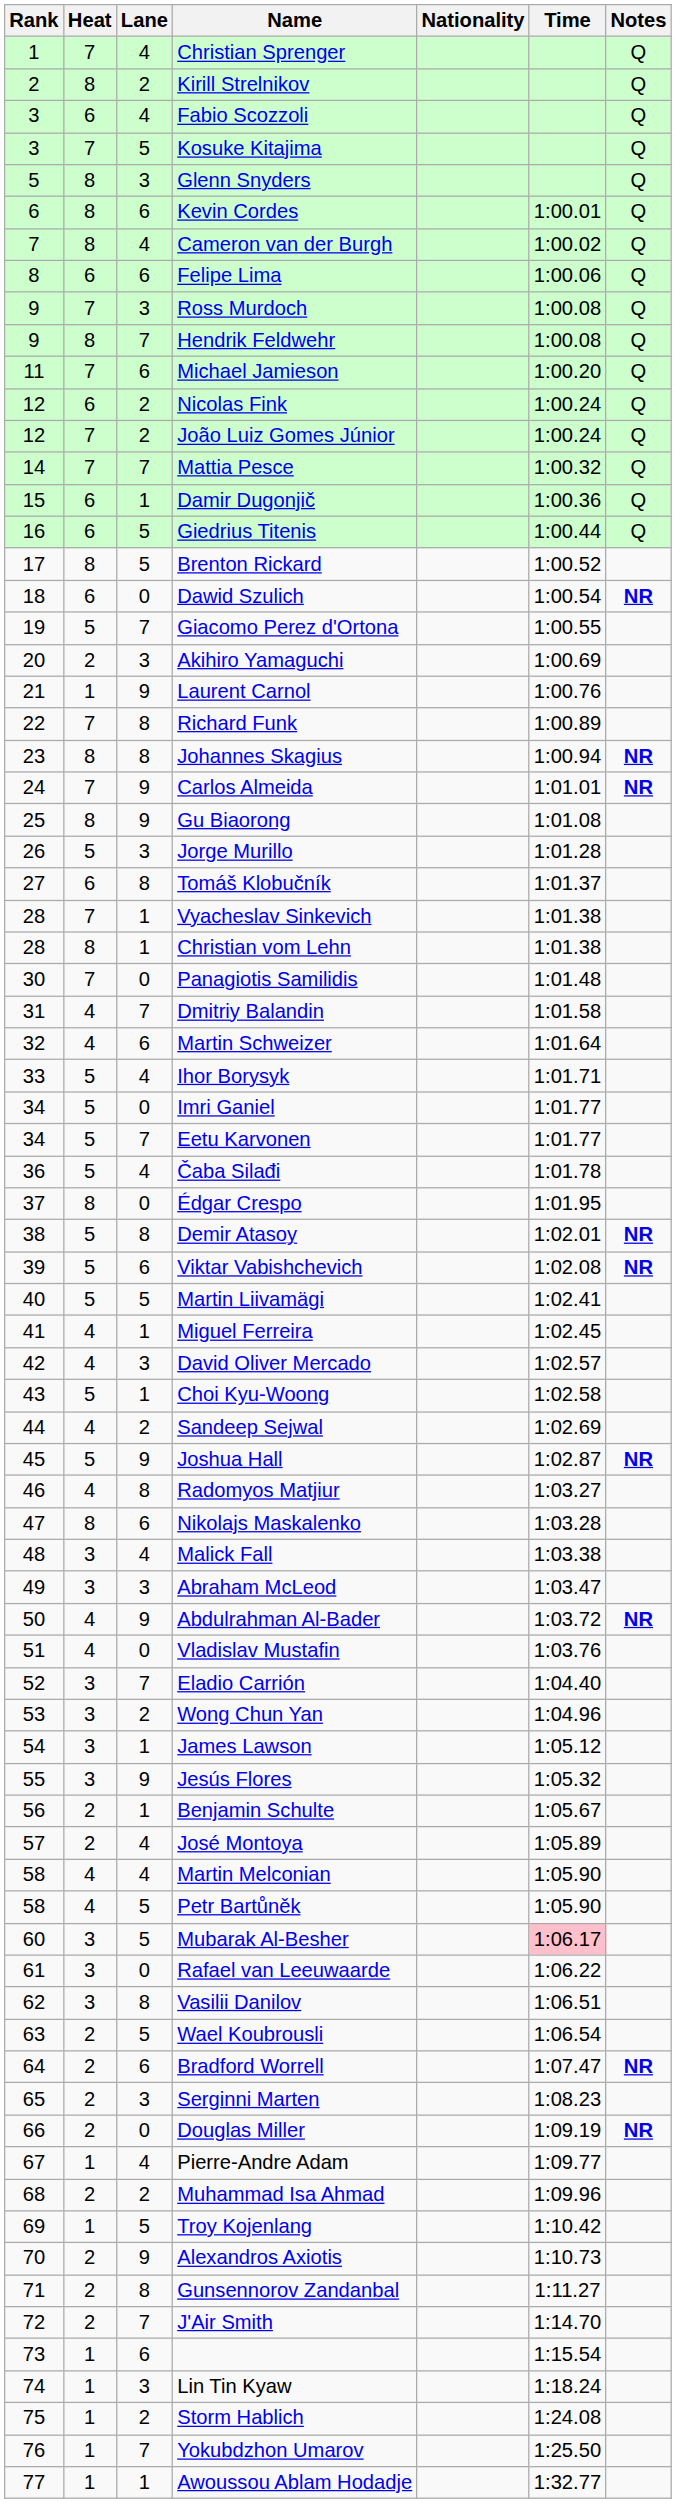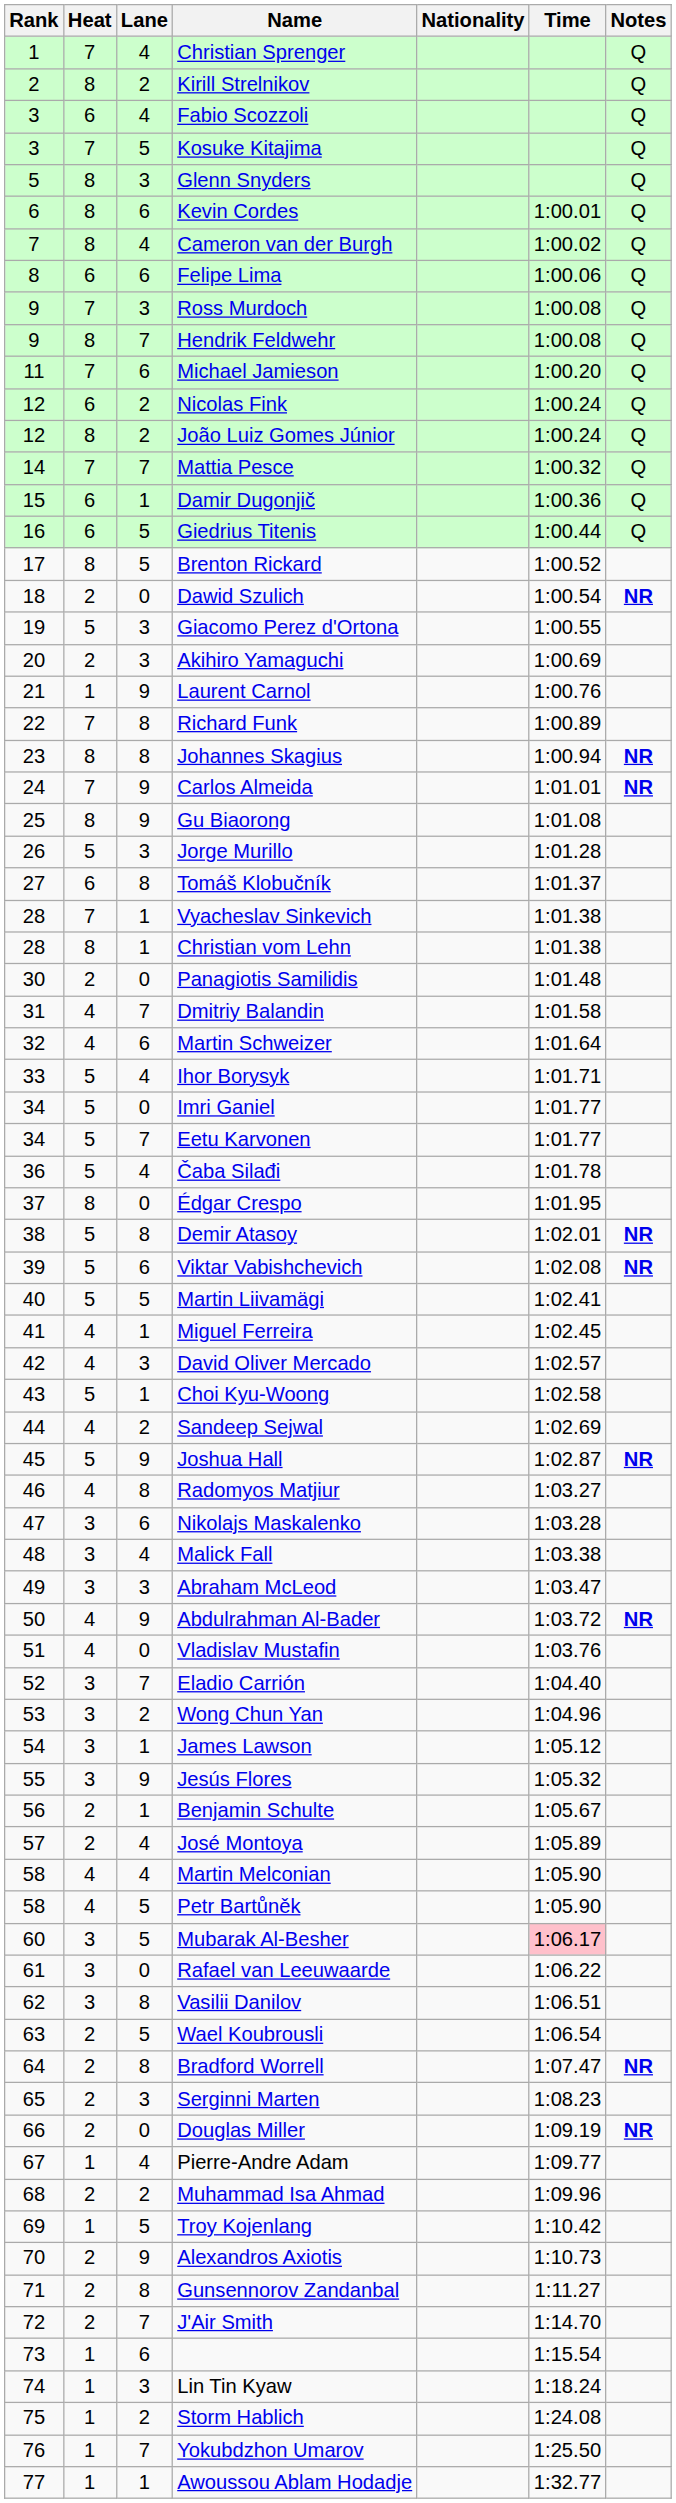 <table class="wikitable sortable" style="text-align:center">
 <tr>
 <th>Rank</th>
 <th>Heat</th>
 <th>Lane</th>
 <th>Name</th>
 <th>Nationality</th>
 <th>Time</th>
 <th>Notes</th>
 </tr>
 <tr bgcolor=ccffcc>
 <td>1</td>
 <td>7</td>
 <td>4</td>
 <td align=left><a href='#'>Christian Sprenger</a></td>
 <td align=left></td>
 <td></td>
 <td>Q</td>
 </tr>
 <tr bgcolor=ccffcc>
 <td>2</td>
 <td>8</td>
 <td>2</td>
 <td align=left><a href='#'>Kirill Strelnikov</a></td>
 <td align=left></td>
 <td></td>
 <td>Q</td>
 </tr>
 <tr bgcolor=ccffcc>
 <td>3</td>
 <td>6</td>
 <td>4</td>
 <td align=left><a href='#'>Fabio Scozzoli</a></td>
 <td align=left></td>
 <td></td>
 <td>Q</td>
 </tr>
 <tr bgcolor=ccffcc>
 <td>3</td>
 <td>7</td>
 <td>5</td>
 <td align=left><a href='#'>Kosuke Kitajima</a></td>
 <td align=left></td>
 <td></td>
 <td>Q</td>
 </tr>
 <tr bgcolor=ccffcc>
 <td>5</td>
 <td>8</td>
 <td>3</td>
 <td align=left><a href='#'>Glenn Snyders</a></td>
 <td align=left></td>
 <td></td>
 <td>Q</td>
 </tr>
 <tr bgcolor=ccffcc>
 <td>6</td>
 <td>8</td>
 <td>6</td>
 <td align=left><a href='#'>Kevin Cordes</a></td>
 <td align=left></td>
 <td>1:00.01</td>
 <td>Q</td>
 </tr>
 <tr bgcolor=ccffcc>
 <td>7</td>
 <td>8</td>
 <td>4</td>
 <td align=left><a href='#'>Cameron van der Burgh</a></td>
 <td align=left></td>
 <td>1:00.02</td>
 <td>Q</td>
 </tr>
 <tr bgcolor=ccffcc>
 <td>8</td>
 <td>6</td>
 <td>6</td>
 <td align=left><a href='#'>Felipe Lima</a></td>
 <td align=left></td>
 <td>1:00.06</td>
 <td>Q</td>
 </tr>
 <tr bgcolor=ccffcc>
 <td>9</td>
 <td>7</td>
 <td>3</td>
 <td align=left><a href='#'>Ross Murdoch</a></td>
 <td align=left></td>
 <td>1:00.08</td>
 <td>Q</td>
 </tr>
 <tr bgcolor=ccffcc>
 <td>9</td>
 <td>8</td>
 <td>7</td>
 <td align=left><a href='#'>Hendrik Feldwehr</a></td>
 <td align=left></td>
 <td>1:00.08</td>
 <td>Q</td>
 </tr>
 <tr bgcolor=ccffcc>
 <td>11</td>
 <td>7</td>
 <td>6</td>
 <td align=left><a href='#'>Michael Jamieson</a></td>
 <td align=left></td>
 <td>1:00.20</td>
 <td>Q</td>
 </tr>
 <tr bgcolor=ccffcc>
 <td>12</td>
 <td>6</td>
 <td>2</td>
 <td align=left><a href='#'>Nicolas Fink</a></td>
 <td align=left></td>
 <td>1:00.24</td>
 <td>Q</td>
 </tr>
 <tr bgcolor=ccffcc>
 <td>12</td>
-<td>7</td>
+<td>8</td>
 <td>2</td>
 <td align=left><a href='#'>João Luiz Gomes Júnior</a></td>
 <td align=left></td>
 <td>1:00.24</td>
 <td>Q</td>
 </tr>
 <tr bgcolor=ccffcc>
 <td>14</td>
 <td>7</td>
 <td>7</td>
 <td align=left><a href='#'>Mattia Pesce</a></td>
 <td align=left></td>
 <td>1:00.32</td>
 <td>Q</td>
 </tr>
 <tr bgcolor=ccffcc>
 <td>15</td>
 <td>6</td>
 <td>1</td>
 <td align=left><a href='#'>Damir Dugonjič</a></td>
 <td align=left></td>
 <td>1:00.36</td>
 <td>Q</td>
 </tr>
 <tr bgcolor=ccffcc>
 <td>16</td>
 <td>6</td>
 <td>5</td>
 <td align=left><a href='#'>Giedrius Titenis</a></td>
 <td align=left></td>
 <td>1:00.44</td>
 <td>Q</td>
 </tr>
 <tr>
 <td>17</td>
 <td>8</td>
 <td>5</td>
 <td align=left><a href='#'>Brenton Rickard</a></td>
 <td align=left></td>
 <td>1:00.52</td>
 <td></td>
 </tr>
 <tr>
 <td>18</td>
-<td>6</td>
+<td>2</td>
 <td>0</td>
 <td align=left><a href='#'>Dawid Szulich</a></td>
 <td align=left></td>
 <td>1:00.54</td>
 <td><strong><a href='#'>NR</a></strong></td>
 </tr>
 <tr>
 <td>19</td>
 <td>5</td>
-<td>7</td>
+<td>3</td>
 <td align=left><a href='#'>Giacomo Perez d'Ortona</a></td>
 <td align=left></td>
 <td>1:00.55</td>
 <td></td>
 </tr>
 <tr>
 <td>20</td>
 <td>2</td>
 <td>3</td>
 <td align=left><a href='#'>Akihiro Yamaguchi</a></td>
 <td align=left></td>
 <td>1:00.69</td>
 <td></td>
 </tr>
 <tr>
 <td>21</td>
 <td>1</td>
 <td>9</td>
 <td align=left><a href='#'>Laurent Carnol</a></td>
 <td align=left></td>
 <td>1:00.76</td>
 <td></td>
 </tr>
 <tr>
 <td>22</td>
 <td>7</td>
 <td>8</td>
 <td align=left><a href='#'>Richard Funk</a></td>
 <td align=left></td>
 <td>1:00.89</td>
 <td></td>
 </tr>
 <tr>
 <td>23</td>
 <td>8</td>
 <td>8</td>
 <td align=left><a href='#'>Johannes Skagius</a></td>
 <td align=left></td>
 <td>1:00.94</td>
 <td><strong><a href='#'>NR</a></strong></td>
 </tr>
 <tr>
 <td>24</td>
 <td>7</td>
 <td>9</td>
 <td align=left><a href='#'>Carlos Almeida</a></td>
 <td align=left></td>
 <td>1:01.01</td>
 <td><strong><a href='#'>NR</a></strong></td>
 </tr>
 <tr>
 <td>25</td>
 <td>8</td>
 <td>9</td>
 <td align=left><a href='#'>Gu Biaorong</a></td>
 <td align=left></td>
 <td>1:01.08</td>
 <td></td>
 </tr>
 <tr>
 <td>26</td>
 <td>5</td>
 <td>3</td>
 <td align=left><a href='#'>Jorge Murillo</a></td>
 <td align=left></td>
 <td>1:01.28</td>
 <td></td>
 </tr>
 <tr>
 <td>27</td>
 <td>6</td>
 <td>8</td>
 <td align=left><a href='#'>Tomáš Klobučník</a></td>
 <td align=left></td>
 <td>1:01.37</td>
 <td></td>
 </tr>
 <tr>
 <td>28</td>
 <td>7</td>
 <td>1</td>
 <td align=left><a href='#'>Vyacheslav Sinkevich</a></td>
 <td align=left></td>
 <td>1:01.38</td>
 <td></td>
 </tr>
 <tr>
 <td>28</td>
 <td>8</td>
 <td>1</td>
 <td align=left><a href='#'>Christian vom Lehn</a></td>
 <td align=left></td>
 <td>1:01.38</td>
 <td></td>
 </tr>
 <tr>
 <td>30</td>
-<td>7</td>
+<td>2</td>
 <td>0</td>
 <td align=left><a href='#'>Panagiotis Samilidis</a></td>
 <td align=left></td>
 <td>1:01.48</td>
 <td></td>
 </tr>
 <tr>
 <td>31</td>
 <td>4</td>
 <td>7</td>
 <td align=left><a href='#'>Dmitriy Balandin</a></td>
 <td align=left></td>
 <td>1:01.58</td>
 <td></td>
 </tr>
 <tr>
 <td>32</td>
 <td>4</td>
 <td>6</td>
 <td align=left><a href='#'>Martin Schweizer</a></td>
 <td align=left></td>
 <td>1:01.64</td>
 <td></td>
 </tr>
 <tr>
 <td>33</td>
 <td>5</td>
 <td>4</td>
 <td align=left><a href='#'>Ihor Borysyk</a></td>
 <td align=left></td>
 <td>1:01.71</td>
 <td></td>
 </tr>
 <tr>
 <td>34</td>
 <td>5</td>
 <td>0</td>
 <td align=left><a href='#'>Imri Ganiel</a></td>
 <td align=left></td>
 <td>1:01.77</td>
 <td></td>
 </tr>
 <tr>
 <td>34</td>
 <td>5</td>
 <td>7</td>
 <td align=left><a href='#'>Eetu Karvonen</a></td>
 <td align=left></td>
 <td>1:01.77</td>
 <td></td>
 </tr>
 <tr>
 <td>36</td>
 <td>5</td>
 <td>4</td>
 <td align=left><a href='#'>Čaba Silađi</a></td>
 <td align=left></td>
 <td>1:01.78</td>
 <td></td>
 </tr>
 <tr>
 <td>37</td>
 <td>8</td>
 <td>0</td>
 <td align=left><a href='#'>Édgar Crespo</a></td>
 <td align=left></td>
 <td>1:01.95</td>
 <td></td>
 </tr>
 <tr>
 <td>38</td>
 <td>5</td>
 <td>8</td>
 <td align=left><a href='#'>Demir Atasoy</a></td>
 <td align=left></td>
 <td>1:02.01</td>
 <td><strong><a href='#'>NR</a></strong></td>
 </tr>
 <tr>
 <td>39</td>
 <td>5</td>
 <td>6</td>
 <td align=left><a href='#'>Viktar Vabishchevich</a></td>
 <td align=left></td>
 <td>1:02.08</td>
 <td><strong><a href='#'>NR</a></strong></td>
 </tr>
 <tr>
 <td>40</td>
 <td>5</td>
 <td>5</td>
 <td align=left><a href='#'>Martin Liivamägi</a></td>
 <td align=left></td>
 <td>1:02.41</td>
 <td></td>
 </tr>
 <tr>
 <td>41</td>
 <td>4</td>
 <td>1</td>
 <td align=left><a href='#'>Miguel Ferreira</a></td>
 <td align=left></td>
 <td>1:02.45</td>
 <td></td>
 </tr>
 <tr>
 <td>42</td>
 <td>4</td>
 <td>3</td>
 <td align=left><a href='#'>David Oliver Mercado</a></td>
 <td align=left></td>
 <td>1:02.57</td>
 <td></td>
 </tr>
 <tr>
 <td>43</td>
 <td>5</td>
 <td>1</td>
 <td align=left><a href='#'>Choi Kyu-Woong</a></td>
 <td align=left></td>
 <td>1:02.58</td>
 <td></td>
 </tr>
 <tr>
 <td>44</td>
 <td>4</td>
 <td>2</td>
 <td align=left><a href='#'>Sandeep Sejwal</a></td>
 <td align=left></td>
 <td>1:02.69</td>
 <td></td>
 </tr>
 <tr>
 <td>45</td>
 <td>5</td>
 <td>9</td>
 <td align=left><a href='#'>Joshua Hall</a></td>
 <td align=left></td>
 <td>1:02.87</td>
 <td><strong><a href='#'>NR</a></strong></td>
 </tr>
 <tr>
 <td>46</td>
 <td>4</td>
 <td>8</td>
 <td align=left><a href='#'>Radomyos Matjiur</a></td>
 <td align=left></td>
 <td>1:03.27</td>
 <td></td>
 </tr>
 <tr>
 <td>47</td>
-<td>8</td>
+<td>3</td>
 <td>6</td>
 <td align=left><a href='#'>Nikolajs Maskalenko</a></td>
 <td align=left></td>
 <td>1:03.28</td>
 <td></td>
 </tr>
 <tr>
 <td>48</td>
 <td>3</td>
 <td>4</td>
 <td align=left><a href='#'>Malick Fall</a></td>
 <td align=left></td>
 <td>1:03.38</td>
 <td></td>
 </tr>
 <tr>
 <td>49</td>
 <td>3</td>
 <td>3</td>
 <td align=left><a href='#'>Abraham McLeod</a></td>
 <td align=left></td>
 <td>1:03.47</td>
 <td></td>
 </tr>
 <tr>
 <td>50</td>
 <td>4</td>
 <td>9</td>
 <td align=left><a href='#'>Abdulrahman Al-Bader</a></td>
 <td align=left></td>
 <td>1:03.72</td>
 <td><strong><a href='#'>NR</a></strong></td>
 </tr>
 <tr>
 <td>51</td>
 <td>4</td>
 <td>0</td>
 <td align=left><a href='#'>Vladislav Mustafin</a></td>
 <td align=left></td>
 <td>1:03.76</td>
 <td></td>
 </tr>
 <tr>
 <td>52</td>
 <td>3</td>
 <td>7</td>
 <td align=left><a href='#'>Eladio Carrión</a></td>
 <td align=left></td>
 <td>1:04.40</td>
 <td></td>
 </tr>
 <tr>
 <td>53</td>
 <td>3</td>
 <td>2</td>
 <td align=left><a href='#'>Wong Chun Yan</a></td>
 <td align=left></td>
 <td>1:04.96</td>
 <td></td>
 </tr>
 <tr>
 <td>54</td>
 <td>3</td>
 <td>1</td>
 <td align=left><a href='#'>James Lawson</a></td>
 <td align=left></td>
 <td>1:05.12</td>
 <td></td>
 </tr>
 <tr>
 <td>55</td>
 <td>3</td>
 <td>9</td>
 <td align=left><a href='#'>Jesús Flores</a></td>
 <td align=left></td>
 <td>1:05.32</td>
 <td></td>
 </tr>
 <tr>
 <td>56</td>
 <td>2</td>
 <td>1</td>
 <td align=left><a href='#'>Benjamin Schulte</a></td>
 <td align=left></td>
 <td>1:05.67</td>
 <td></td>
 </tr>
 <tr>
 <td>57</td>
 <td>2</td>
 <td>4</td>
 <td align=left><a href='#'>José Montoya</a></td>
 <td align=left></td>
 <td>1:05.89</td>
 <td></td>
 </tr>
 <tr>
 <td>58</td>
 <td>4</td>
 <td>4</td>
 <td align=left><a href='#'>Martin Melconian</a></td>
 <td align=left></td>
 <td>1:05.90</td>
 <td></td>
 </tr>
 <tr>
 <td>58</td>
 <td>4</td>
 <td>5</td>
 <td align=left><a href='#'>Petr Bartůněk</a></td>
 <td align=left></td>
 <td>1:05.90</td>
 <td></td>
 </tr>
 <tr>
 <td>60</td>
 <td>3</td>
 <td>5</td>
 <td align=left><a href='#'>Mubarak Al-Besher</a></td>
 <td align=left></td>
 <td style="background: pink;">1:06.17</td>
 <td></td>
 </tr>
 <tr>
 <td>61</td>
 <td>3</td>
 <td>0</td>
 <td align=left><a href='#'>Rafael van Leeuwaarde</a></td>
 <td align=left></td>
 <td>1:06.22</td>
 <td></td>
 </tr>
 <tr>
 <td>62</td>
 <td>3</td>
 <td>8</td>
 <td align=left><a href='#'>Vasilii Danilov</a></td>
 <td align=left></td>
 <td>1:06.51</td>
 <td></td>
 </tr>
 <tr>
 <td>63</td>
 <td>2</td>
 <td>5</td>
 <td align=left><a href='#'>Wael Koubrousli</a></td>
 <td align=left></td>
 <td>1:06.54</td>
 <td></td>
 </tr>
 <tr>
 <td>64</td>
 <td>2</td>
-<td>6</td>
+<td>8</td>
 <td align=left><a href='#'>Bradford Worrell</a></td>
 <td align=left></td>
 <td>1:07.47</td>
 <td><strong><a href='#'>NR</a></strong></td>
 </tr>
 <tr>
 <td>65</td>
 <td>2</td>
 <td>3</td>
 <td align=left><a href='#'>Serginni Marten</a></td>
 <td align=left></td>
 <td>1:08.23</td>
 <td></td>
 </tr>
 <tr>
 <td>66</td>
 <td>2</td>
 <td>0</td>
 <td align=left><a href='#'>Douglas Miller</a></td>
 <td align=left></td>
 <td>1:09.19</td>
 <td><strong><a href='#'>NR</a></strong></td>
 </tr>
 <tr>
 <td>67</td>
 <td>1</td>
 <td>4</td>
 <td align=left>Pierre-Andre Adam</td>
 <td align=left></td>
 <td>1:09.77</td>
 <td></td>
 </tr>
 <tr>
 <td>68</td>
 <td>2</td>
 <td>2</td>
 <td align=left><a href='#'>Muhammad Isa Ahmad</a></td>
 <td align=left></td>
 <td>1:09.96</td>
 <td></td>
 </tr>
 <tr>
 <td>69</td>
 <td>1</td>
 <td>5</td>
 <td align=left><a href='#'>Troy Kojenlang</a></td>
 <td align=left></td>
 <td>1:10.42</td>
 <td></td>
 </tr>
 <tr>
 <td>70</td>
 <td>2</td>
 <td>9</td>
 <td align=left><a href='#'>Alexandros Axiotis</a></td>
 <td align=left></td>
 <td>1:10.73</td>
 <td></td>
 </tr>
 <tr>
 <td>71</td>
 <td>2</td>
 <td>8</td>
 <td align=left><a href='#'>Gunsennorov Zandanbal</a></td>
 <td align=left></td>
 <td>1:11.27</td>
 <td></td>
 </tr>
 <tr>
 <td>72</td>
 <td>2</td>
 <td>7</td>
 <td align=left><a href='#'>J'Air Smith</a></td>
 <td align=left></td>
 <td>1:14.70</td>
 <td></td>
 </tr>
 <tr>
 <td>73</td>
 <td>1</td>
 <td>6</td>
 <td align=left></td>
 <td align=left></td>
 <td>1:15.54</td>
 <td></td>
 </tr>
 <tr>
 <td>74</td>
 <td>1</td>
 <td>3</td>
 <td align=left>Lin Tin Kyaw</td>
 <td align=left></td>
 <td>1:18.24</td>
 <td></td>
 </tr>
 <tr>
 <td>75</td>
 <td>1</td>
 <td>2</td>
 <td align=left><a href='#'>Storm Hablich</a></td>
 <td align=left></td>
 <td>1:24.08</td>
 <td></td>
 </tr>
 <tr>
 <td>76</td>
 <td>1</td>
 <td>7</td>
 <td align=left><a href='#'>Yokubdzhon Umarov</a></td>
 <td align=left></td>
 <td>1:25.50</td>
 <td></td>
 </tr>
 <tr>
 <td>77</td>
 <td>1</td>
 <td>1</td>
 <td align=left><a href='#'>Awoussou Ablam Hodadje</a></td>
 <td align=left></td>
 <td>1:32.77</td>
 <td></td>
 </tr>
 </table>
